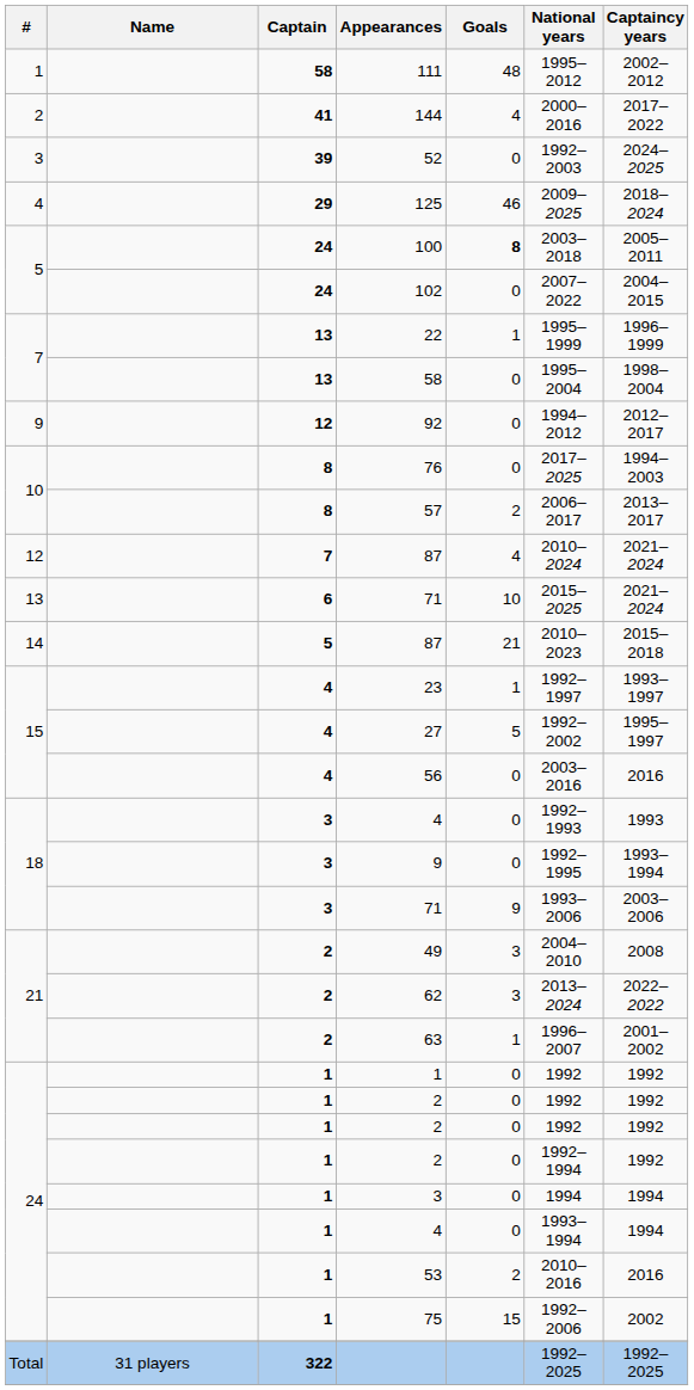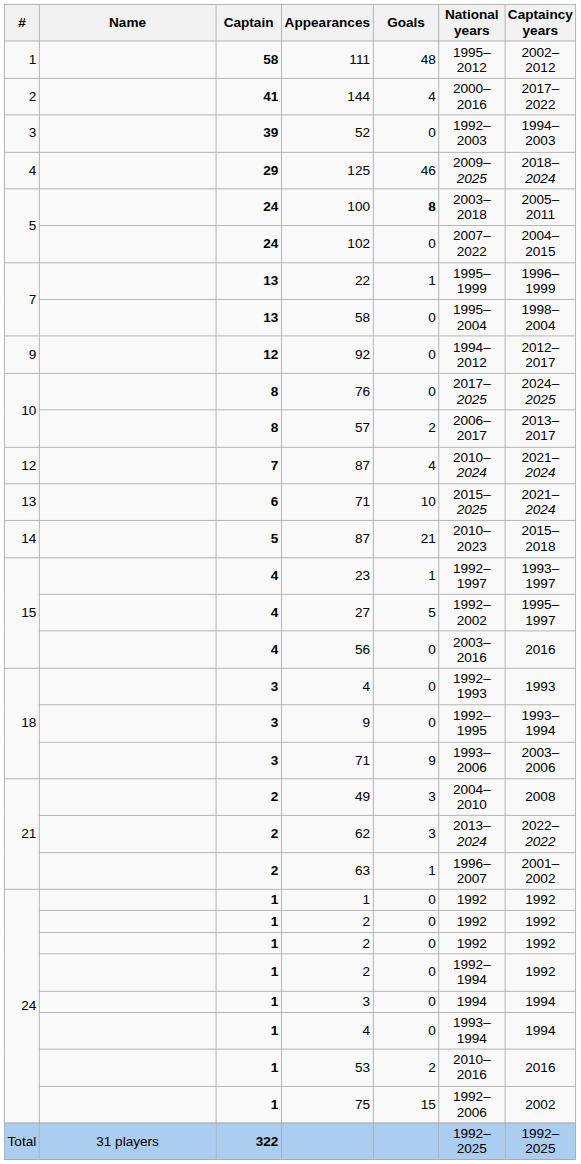 <table class="wikitable sortable">
 <tr>
 <th width="25px">#</th>
 <th width="200px">Name</th>
 <th width="70px"><strong>Captain</strong></th>
 <th width="70px">Appearances</th>
 <th width="70px">Goals</th>
 <th width="70px">National years</th>
 <th width="70px">Captaincy years</th>
 </tr>
 <tr>
 <td align="right">1</td>
 <td></td>
 <td align="right"><strong>58</strong></td>
 <td align="right">111</td>
 <td align="right">48</td>
 <td align="center">1995–2012</td>
 <td align="center">2002–2012</td>
 </tr>
 <tr>
 <td align="right">2</td>
 <td></td>
 <td align="right"><strong>41</strong></td>
 <td align="right">144</td>
 <td align="right">4</td>
 <td align="center">2000–2016</td>
 <td align="center">2017–2022</td>
 </tr>
 <tr>
 <td align="right">3</td>
 <td></td>
 <td align="right"><strong>39</strong></td>
 <td align="right">52</td>
 <td align="right">0</td>
 <td align="center">1992–2003</td>
-<td align="center">2024–<em>2025</em></td>
+<td align="center">1994–2003</td>
 </tr>
 <tr>
 <td align="right">4</td>
 <td><strong></strong></td>
 <td align="right"><strong>29</strong></td>
 <td align="right">125</td>
 <td align="right">46</td>
 <td align="center">2009–<em>2025</em></td>
 <td align="center">2018–<em>2024</em></td>
 </tr>
 <tr>
 <td align="right" rowspan=2>5</td>
 <td></td>
 <td align="right"><strong>24</strong></td>
 <td align="right">100</td>
 <td align="right"><strong>8</strong></td>
 <td align="center">2003–2018</td>
 <td align="center">2005–2011</td>
 </tr>
 <tr>
 <td></td>
 <td align="right"><strong>24</strong></td>
 <td align="right">102</td>
 <td align="right">0</td>
 <td align="center">2007–2022</td>
 <td align="center">2004–2015</td>
 </tr>
 <tr>
 <td align="right" rowspan=2>7</td>
 <td></td>
 <td align="right"><strong>13</strong></td>
 <td align="right">22</td>
 <td align="right">1</td>
 <td align="center">1995–1999</td>
 <td align="center">1996–1999</td>
 </tr>
 <tr>
 <td></td>
 <td align="right"><strong>13</strong></td>
 <td align="right">58</td>
 <td align="right">0</td>
 <td align="center">1995–2004</td>
 <td align="center">1998–2004</td>
 </tr>
 <tr>
 <td align="right">9</td>
 <td></td>
 <td align="right"><strong>12</strong></td>
 <td align="right">92</td>
 <td align="right">0</td>
 <td align="center">1994–2012</td>
 <td align="center">2012–2017</td>
 </tr>
 <tr>
 <td align="right"rowspan=2>10</td>
 <td><strong></strong></td>
 <td align="right"><strong>8</strong></td>
 <td align="right">76</td>
 <td align="right">0</td>
 <td align="center">2017–<em>2025</em></td>
-<td align="center">1994–2003</td>
+<td align="center">2024–<em>2025</em></td>
 </tr>
 <tr>
 <td></td>
 <td align="right"><strong>8</strong></td>
 <td align="right">57</td>
 <td align="right">2</td>
 <td align="center">2006–2017</td>
 <td align="center">2013–2017</td>
 </tr>
 <tr>
 <td align="right">12</td>
 <td><strong></strong></td>
 <td align="right"><strong>7</strong></td>
 <td align="right">87</td>
 <td align="right">4</td>
 <td align="center">2010–<em>2024</em></td>
 <td align="center">2021–<em>2024</em></td>
 </tr>
 <tr>
 <td align="right">13</td>
 <td><strong></strong></td>
 <td align="right"><strong>6</strong></td>
 <td align="right">71</td>
 <td align="right">10</td>
 <td align="center">2015–<em>2025</em></td>
 <td align="center">2021–<em>2024</em></td>
 </tr>
 <tr>
 <td align="right">14</td>
 <td></td>
 <td align="right"><strong>5</strong></td>
 <td align="right">87</td>
 <td align="right">21</td>
 <td align="center">2010–2023</td>
 <td align="center">2015–2018</td>
 </tr>
 <tr>
 <td align="right" rowspan=3>15</td>
 <td></td>
 <td align="right"><strong>4</strong></td>
 <td align="right">23</td>
 <td align="right">1</td>
 <td align="center">1992–1997</td>
 <td align="center">1993–1997</td>
 </tr>
 <tr>
 <td></td>
 <td align="right"><strong>4</strong></td>
 <td align="right">27</td>
 <td align="right">5</td>
 <td align="center">1992–2002</td>
 <td align="center">1995–1997</td>
 </tr>
 <tr>
 <td></td>
 <td align="right"><strong>4</strong></td>
 <td align="right">56</td>
 <td align="right">0</td>
 <td align="center">2003–2016</td>
 <td align="center">2016</td>
 </tr>
 <tr>
 <td align="right" rowspan=3>18</td>
 <td></td>
 <td align="right"><strong>3</strong></td>
 <td align="right">4</td>
 <td align="right">0</td>
 <td align="center">1992–1993</td>
 <td align="center">1993</td>
 </tr>
 <tr>
 <td></td>
 <td align="right"><strong>3</strong></td>
 <td align="right">9</td>
 <td align="right">0</td>
 <td align="center">1992–1995</td>
 <td align="center">1993–1994</td>
 </tr>
 <tr>
 <td></td>
 <td align="right"><strong>3</strong></td>
 <td align="right">71</td>
 <td align="right">9</td>
 <td align="center">1993–2006</td>
 <td align="center">2003–2006</td>
 </tr>
 <tr>
 <td align="right" rowspan=3>21</td>
 <td></td>
 <td align="right"><strong>2</strong></td>
 <td align="right">49</td>
 <td align="right">3</td>
 <td align="center">2004–2010</td>
 <td align="center">2008</td>
 </tr>
 <tr>
 <td><strong></strong></td>
 <td align="right"><strong>2</strong></td>
 <td align="right">62</td>
 <td align="right">3</td>
 <td align="center">2013–<em>2024</em></td>
 <td align="center">2022–<em>2022</em></td>
 </tr>
 <tr>
 <td></td>
 <td align="right"><strong>2</strong></td>
 <td align="right">63</td>
 <td align="right">1</td>
 <td align="center">1996–2007</td>
 <td align="center">2001–2002</td>
 </tr>
 <tr>
 <td align="right" rowspan=8>24</td>
 <td></td>
 <td align="right"><strong>1</strong></td>
 <td align="right">1</td>
 <td align="right">0</td>
 <td align="center">1992</td>
 <td align="center">1992</td>
 </tr>
 <tr>
 <td></td>
 <td align="right"><strong>1</strong></td>
 <td align="right">2</td>
 <td align="right">0</td>
 <td align="center">1992</td>
 <td align="center">1992</td>
 </tr>
 <tr>
 <td></td>
 <td align="right"><strong>1</strong></td>
 <td align="right">2</td>
 <td align="right">0</td>
 <td align="center">1992</td>
 <td align="center">1992</td>
 </tr>
 <tr>
 <td></td>
 <td align="right"><strong>1</strong></td>
 <td align="right">2</td>
 <td align="right">0</td>
 <td align="center">1992–1994</td>
 <td align="center">1992</td>
 </tr>
 <tr>
 <td></td>
 <td align="right"><strong>1</strong></td>
 <td align="right">3</td>
 <td align="right">0</td>
 <td align="center">1994</td>
 <td align="center">1994</td>
 </tr>
 <tr>
 <td></td>
 <td align="right"><strong>1</strong></td>
 <td align="right">4</td>
 <td align="right">0</td>
 <td align="center">1993–1994</td>
 <td align="center">1994</td>
 </tr>
 <tr>
 <td></td>
 <td align="right"><strong>1</strong></td>
 <td align="right">53</td>
 <td align="right">2</td>
 <td align="center">2010–2016</td>
 <td align="center">2016</td>
 </tr>
 <tr>
 <td></td>
 <td align="right"><strong>1</strong></td>
 <td align="right">75</td>
 <td align="right">15</td>
 <td align="center">1992–2006</td>
 <td align="center">2002</td>
 </tr>
 <tr>
 </tr>
 <tr style="background-color:#abcdef">
 <td align="center">Total</td>
 <td align="center">31 players</td>
 <td align="right"><strong>322</strong></td>
 <td align="right"></td>
 <td align="right"></td>
 <td align="center">1992–2025</td>
 <td align="center">1992–2025</td>
 </tr>
 <tr>
 </tr>
 </table>
